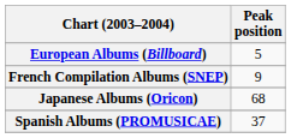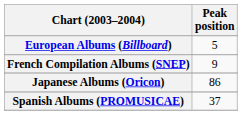 <table class="wikitable sortable plainrowheaders" style="text-align:center">
 <tr>
 <th scope="col">Chart (2003–2004)</th>
 <th scope="col">Peak<br>position</th>
 </tr>
 <tr>
 </tr>
 <tr>
 </tr>
 <tr>
 </tr>
 <tr>
 </tr>
 <tr>
 </tr>
 <tr>
 </tr>
 <tr>
 </tr>
 <tr>
 <th scope="row"><a href='#'>European Albums</a> (<em><a href='#'>Billboard</a></em>)</th>
 <td>5</td>
 </tr>
 <tr>
 </tr>
 <tr>
 <th scope="row">French Compilation Albums (<a href='#'>SNEP</a>)</th>
 <td>9</td>
 </tr>
 <tr>
 </tr>
 <tr>
 </tr>
 <tr>
 </tr>
 <tr>
 <th scope="row">Japanese Albums (<a href='#'>Oricon</a>)</th>
-<td>68</td>
+<td>86</td>
 </tr>
 <tr>
 </tr>
 <tr>
 </tr>
 <tr>
 </tr>
 <tr>
 <th scope="row">Spanish Albums (<a href='#'>PROMUSICAE</a>)</th>
 <td>37</td>
 </tr>
 <tr>
 </tr>
 <tr>
 </tr>
 <tr>
 </tr>
 <tr>
 </tr>
 </table>
